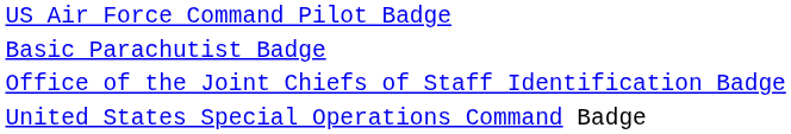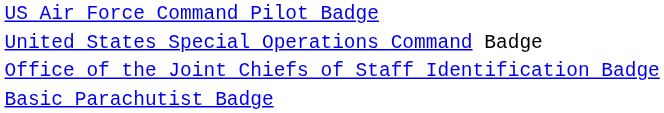 <table>
 <tr>
 <td></td>
 <td><a href='#'>US Air Force Command Pilot Badge</a></td>
 </tr>
 <tr>
 <td></td>
-<td><a href='#'>Basic Parachutist Badge</a></td>
+<td><a href='#'>United States Special Operations Command</a> Badge</td>
 </tr>
 <tr>
 <td></td>
 <td><a href='#'>Office of the Joint Chiefs of Staff Identification Badge</a></td>
 </tr>
 <tr>
 <td></td>
-<td><a href='#'>United States Special Operations Command</a> Badge</td>
+<td><a href='#'>Basic Parachutist Badge</a></td>
 </tr>
 </table>
